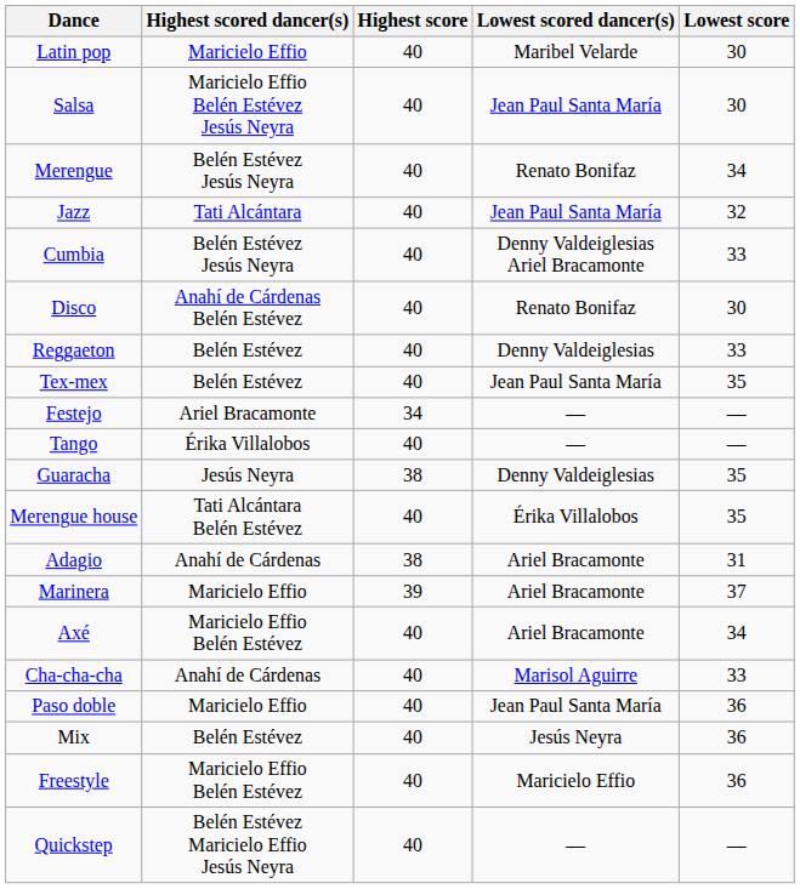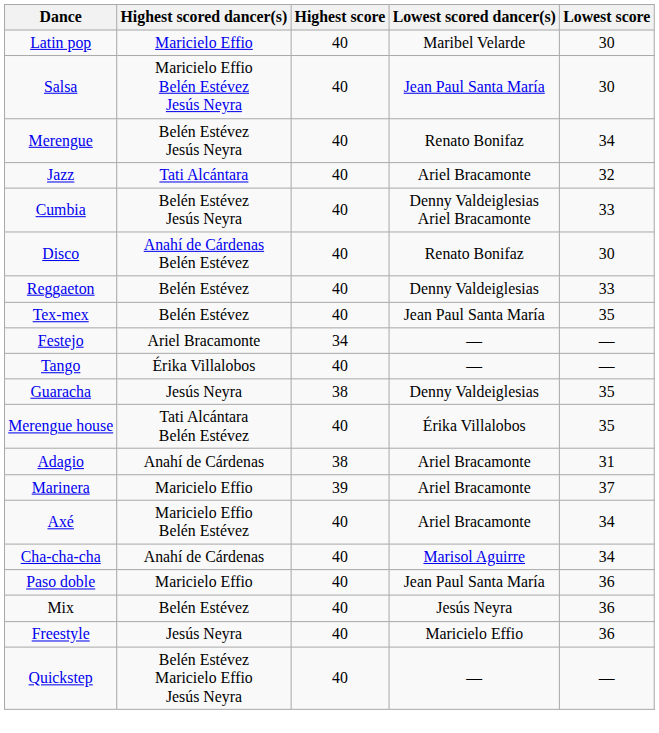 <table class="wikitable sortable" style="text-align:center; white-space:nowrap;  font-size:97%;">
 <tr>
 <th>Dance</th>
 <th class="sortable">Highest scored dancer(s)</th>
 <th>Highest score</th>
 <th class="sortable">Lowest scored dancer(s)</th>
 <th>Lowest score</th>
 </tr>
 <tr>
 <td><a href='#'>Latin pop</a></td>
 <td><a href='#'>Maricielo Effio</a></td>
 <td>40</td>
 <td>Maribel Velarde</td>
 <td>30</td>
 </tr>
 <tr>
 <td><a href='#'>Salsa</a></td>
 <td>Maricielo Effio<br><a href='#'>Belén Estévez</a><br><a href='#'>Jesús Neyra</a></td>
 <td>40</td>
 <td><a href='#'>Jean Paul Santa María</a></td>
 <td>30</td>
 </tr>
 <tr>
 <td><a href='#'>Merengue</a></td>
 <td>Belén Estévez<br>Jesús Neyra</td>
 <td>40</td>
 <td>Renato Bonifaz</td>
 <td>34</td>
 </tr>
 <tr>
 <td><a href='#'>Jazz</a></td>
 <td><a href='#'>Tati Alcántara</a></td>
 <td>40</td>
-<td><a href='#'>Jean Paul Santa María</a></td>
+<td>Ariel Bracamonte</td>
 <td>32</td>
 </tr>
 <tr>
 <td><a href='#'>Cumbia</a></td>
 <td>Belén Estévez<br>Jesús Neyra</td>
 <td>40</td>
 <td>Denny Valdeiglesias<br>Ariel Bracamonte</td>
 <td>33</td>
 </tr>
 <tr>
 <td><a href='#'>Disco</a></td>
 <td><a href='#'>Anahí de Cárdenas</a><br>Belén Estévez</td>
 <td>40</td>
 <td>Renato Bonifaz</td>
 <td>30</td>
 </tr>
 <tr>
 <td><a href='#'>Reggaeton</a></td>
 <td>Belén Estévez</td>
 <td>40</td>
 <td>Denny Valdeiglesias</td>
 <td>33</td>
 </tr>
 <tr>
 <td><a href='#'>Tex-mex</a></td>
 <td>Belén Estévez</td>
 <td>40</td>
 <td>Jean Paul Santa María</td>
 <td>35</td>
 </tr>
 <tr>
 <td><a href='#'>Festejo</a></td>
 <td>Ariel Bracamonte</td>
 <td>34</td>
 <td>—</td>
 <td>—</td>
 </tr>
 <tr>
 <td><a href='#'>Tango</a></td>
 <td>Érika Villalobos</td>
 <td>40</td>
 <td>—</td>
 <td>—</td>
 </tr>
 <tr>
 <td><a href='#'>Guaracha</a></td>
 <td>Jesús Neyra</td>
 <td>38</td>
 <td>Denny Valdeiglesias</td>
 <td>35</td>
 </tr>
 <tr>
 <td><a href='#'>Merengue house</a></td>
 <td>Tati Alcántara<br>Belén Estévez</td>
 <td>40</td>
 <td>Érika Villalobos</td>
 <td>35</td>
 </tr>
 <tr>
 <td><a href='#'>Adagio</a></td>
 <td>Anahí de Cárdenas</td>
 <td>38</td>
 <td>Ariel Bracamonte</td>
 <td>31</td>
 </tr>
 <tr>
 <td><a href='#'>Marinera</a></td>
 <td>Maricielo Effio</td>
 <td>39</td>
 <td>Ariel Bracamonte</td>
 <td>37</td>
 </tr>
 <tr>
 <td><a href='#'>Axé</a></td>
 <td>Maricielo Effio<br>Belén Estévez</td>
 <td>40</td>
 <td>Ariel Bracamonte</td>
 <td>34</td>
 </tr>
 <tr>
 <td><a href='#'>Cha-cha-cha</a></td>
 <td>Anahí de Cárdenas</td>
 <td>40</td>
 <td><a href='#'>Marisol Aguirre</a></td>
-<td>33</td>
+<td>34</td>
 </tr>
 <tr>
 <td><a href='#'>Paso doble</a></td>
 <td>Maricielo Effio</td>
 <td>40</td>
 <td>Jean Paul Santa María</td>
 <td>36</td>
 </tr>
 <tr>
 <td>Mix</td>
 <td>Belén Estévez</td>
 <td>40</td>
 <td>Jesús Neyra</td>
 <td>36</td>
 </tr>
 <tr>
 <td><a href='#'>Freestyle</a></td>
-<td>Maricielo Effio<br>Belén Estévez</td>
+<td>Jesús Neyra</td>
 <td>40</td>
 <td>Maricielo Effio</td>
 <td>36</td>
 </tr>
 <tr>
 <td><a href='#'>Quickstep</a></td>
 <td>Belén Estévez<br>Maricielo Effio<br>Jesús Neyra</td>
 <td>40</td>
 <td>—</td>
 <td>—</td>
 </tr>
 </table>
